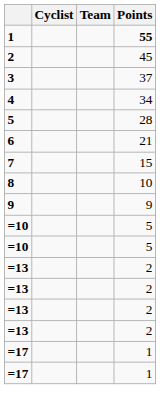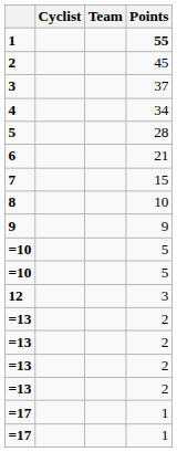 <table class="wikitable">
 <tr>
 <th></th>
 <th>Cyclist</th>
 <th>Team</th>
 <th>Points</th>
 </tr>
 <tr>
 <td><strong>1</strong></td>
 <td><strong></strong></td>
 <td><strong></strong></td>
 <td align=right><strong>55</strong></td>
 </tr>
 <tr>
 <td><strong>2</strong></td>
 <td></td>
 <td></td>
 <td align=right>45</td>
 </tr>
 <tr>
 <td><strong>3</strong></td>
 <td></td>
 <td></td>
 <td align=right>37</td>
 </tr>
 <tr>
 <td><strong>4</strong></td>
 <td></td>
 <td></td>
 <td align=right>34</td>
 </tr>
 <tr>
 <td><strong>5</strong></td>
 <td></td>
 <td></td>
 <td align=right>28</td>
 </tr>
 <tr>
 <td><strong>6</strong></td>
 <td></td>
 <td></td>
 <td align=right>21</td>
 </tr>
 <tr>
 <td><strong>7</strong></td>
 <td></td>
 <td></td>
 <td align=right>15</td>
 </tr>
 <tr>
 <td><strong>8</strong></td>
 <td></td>
 <td></td>
 <td align=right>10</td>
 </tr>
 <tr>
 <td><strong>9</strong></td>
 <td></td>
 <td></td>
 <td align=right>9</td>
 </tr>
 <tr>
 <td><strong>=10</strong></td>
 <td></td>
 <td></td>
 <td align=right>5</td>
 </tr>
 <tr>
 <td><strong>=10</strong></td>
 <td></td>
 <td></td>
 <td align=right>5</td>
 </tr>
 <tr>
+<td><strong>12</strong></td>
+<td></td>
+<td></td>
+<td align=right>3</td>
+</tr>
+<tr>
 <td><strong>=13</strong></td>
 <td></td>
 <td></td>
 <td align=right>2</td>
 </tr>
 <tr>
 <td><strong>=13</strong></td>
 <td></td>
 <td></td>
 <td align=right>2</td>
 </tr>
 <tr>
 <td><strong>=13</strong></td>
 <td></td>
 <td></td>
 <td align=right>2</td>
 </tr>
 <tr>
 <td><strong>=13</strong></td>
 <td></td>
 <td></td>
 <td align=right>2</td>
 </tr>
 <tr>
 <td><strong>=17</strong></td>
 <td></td>
 <td></td>
 <td align=right>1</td>
 </tr>
 <tr>
 <td><strong>=17</strong></td>
 <td></td>
 <td></td>
 <td align=right>1</td>
 </tr>
 </table>
